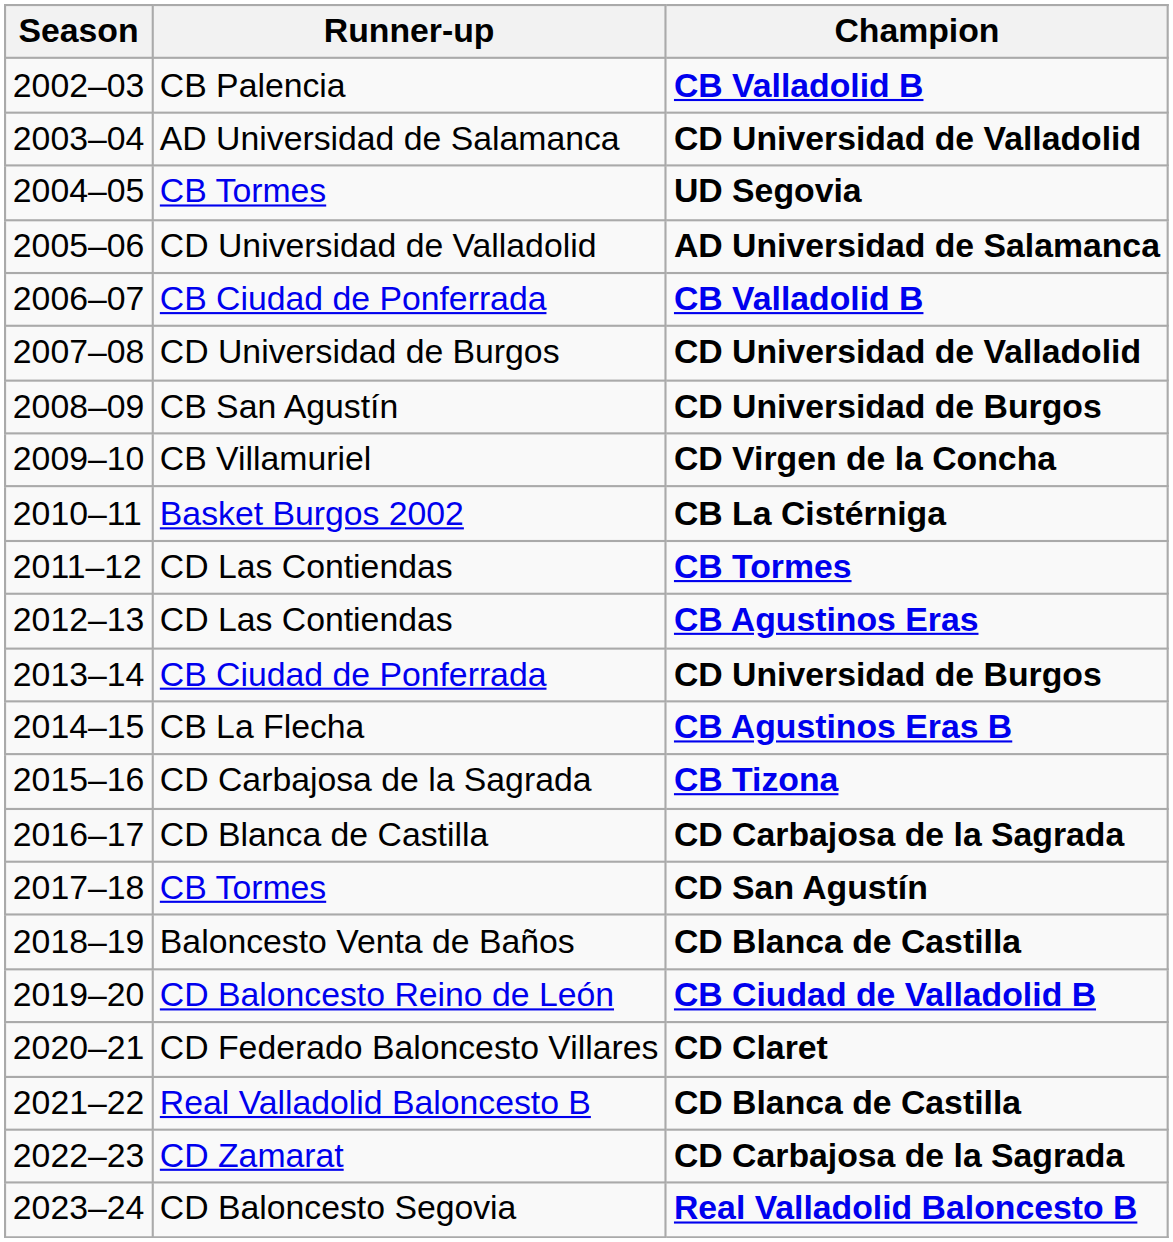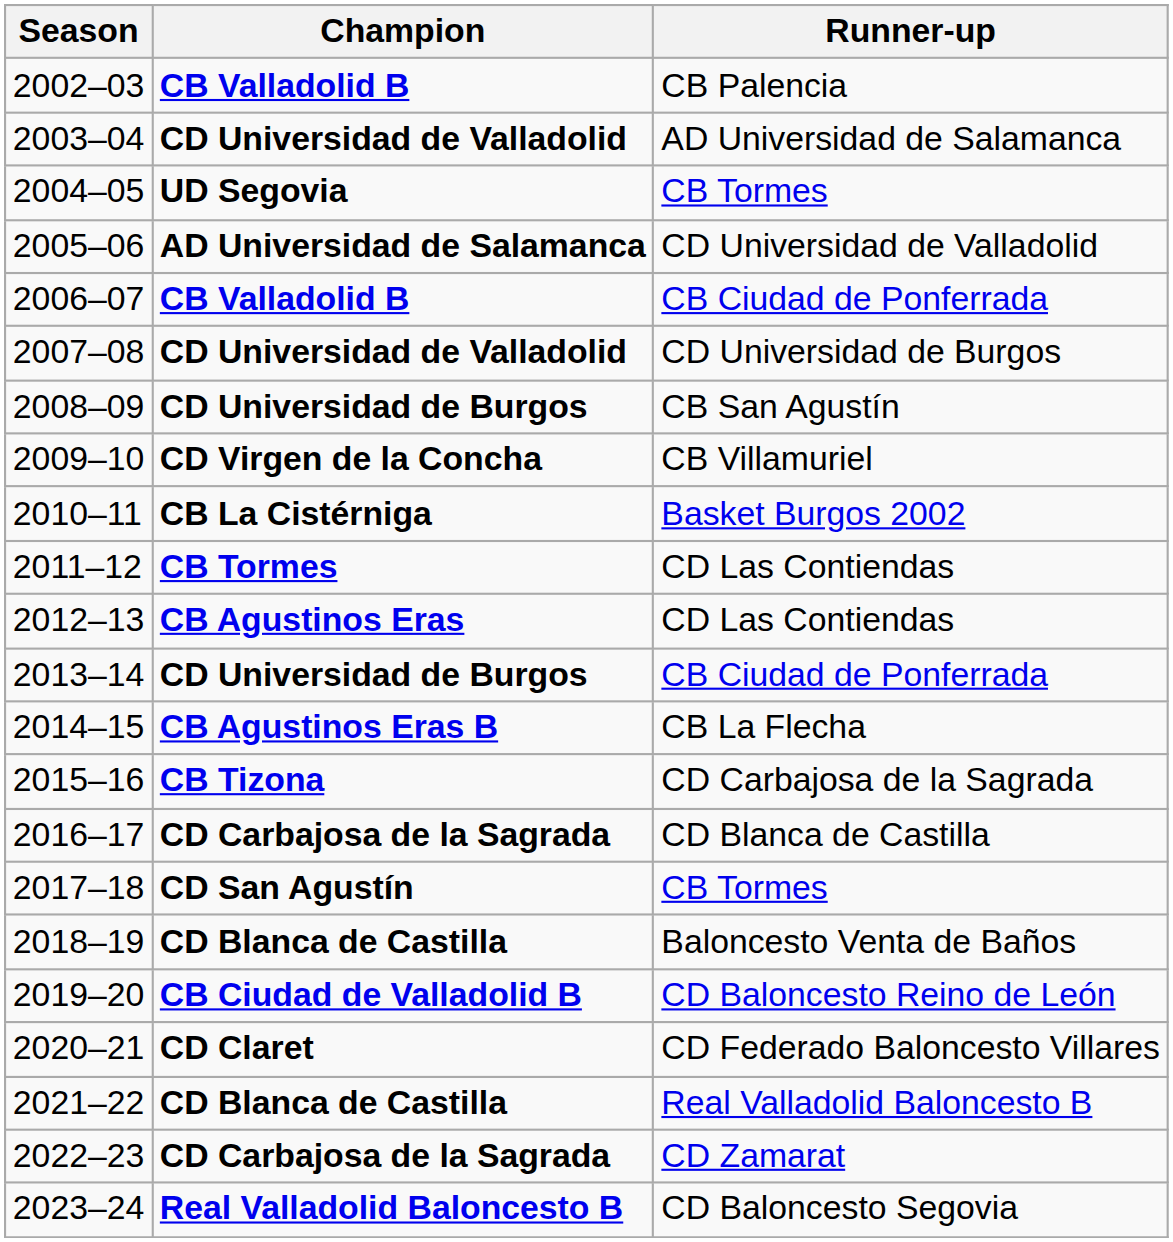 <table class="wikitable">
 <tr>
 <th>Season</th>
+<th>Champion</th>
 <th>Runner-up</th>
-<th>Champion</th>
 </tr>
 <tr>
 <td>2002–03</td>
+<td><strong><a href='#'>CB Valladolid B</a></strong></td>
 <td>CB Palencia</td>
-<td><strong><a href='#'>CB Valladolid B</a></strong></td>
 </tr>
 <tr>
 <td>2003–04</td>
+<td><strong>CD Universidad de Valladolid</strong></td>
 <td>AD Universidad de Salamanca</td>
-<td><strong>CD Universidad de Valladolid</strong></td>
 </tr>
 <tr>
 <td>2004–05</td>
+<td><strong>UD Segovia</strong></td>
 <td><a href='#'>CB Tormes</a></td>
-<td><strong>UD Segovia</strong></td>
 </tr>
 <tr>
 <td>2005–06</td>
+<td><strong>AD Universidad de Salamanca</strong></td>
 <td>CD Universidad de Valladolid</td>
-<td><strong>AD Universidad de Salamanca</strong></td>
 </tr>
 <tr>
 <td>2006–07</td>
+<td><strong><a href='#'>CB Valladolid B</a></strong></td>
 <td><a href='#'>CB Ciudad de Ponferrada</a></td>
-<td><strong><a href='#'>CB Valladolid B</a></strong></td>
 </tr>
 <tr>
 <td>2007–08</td>
+<td><strong>CD Universidad de Valladolid</strong></td>
 <td>CD Universidad de Burgos</td>
-<td><strong>CD Universidad de Valladolid</strong></td>
 </tr>
 <tr>
 <td>2008–09</td>
+<td><strong>CD Universidad de Burgos</strong></td>
 <td>CB San Agustín</td>
-<td><strong>CD Universidad de Burgos</strong></td>
 </tr>
 <tr>
 <td>2009–10</td>
+<td><strong>CD Virgen de la Concha</strong></td>
 <td>CB Villamuriel</td>
-<td><strong>CD Virgen de la Concha</strong></td>
 </tr>
 <tr>
 <td>2010–11</td>
+<td><strong>CB La Cistérniga</strong></td>
 <td><a href='#'>Basket Burgos 2002</a></td>
-<td><strong>CB La Cistérniga</strong></td>
 </tr>
 <tr>
 <td>2011–12</td>
+<td><strong><a href='#'>CB Tormes</a></strong></td>
 <td>CD Las Contiendas</td>
-<td><strong><a href='#'>CB Tormes</a></strong></td>
 </tr>
 <tr>
 <td>2012–13</td>
+<td><strong><a href='#'>CB Agustinos Eras</a></strong></td>
 <td>CD Las Contiendas</td>
-<td><strong><a href='#'>CB Agustinos Eras</a></strong></td>
 </tr>
 <tr>
 <td>2013–14</td>
+<td><strong>CD Universidad de Burgos</strong></td>
 <td><a href='#'>CB Ciudad de Ponferrada</a></td>
-<td><strong>CD Universidad de Burgos</strong></td>
 </tr>
 <tr>
 <td>2014–15</td>
+<td><strong><a href='#'>CB Agustinos Eras B</a></strong></td>
 <td>CB La Flecha</td>
-<td><strong><a href='#'>CB Agustinos Eras B</a></strong></td>
 </tr>
 <tr>
 <td>2015–16</td>
+<td><strong><a href='#'>CB Tizona</a></strong></td>
 <td>CD Carbajosa de la Sagrada</td>
-<td><strong><a href='#'>CB Tizona</a></strong></td>
 </tr>
 <tr>
 <td>2016–17</td>
+<td><strong>CD Carbajosa de la Sagrada</strong></td>
 <td>CD Blanca de Castilla</td>
-<td><strong>CD Carbajosa de la Sagrada</strong></td>
 </tr>
 <tr>
 <td>2017–18</td>
+<td><strong>CD San Agustín</strong></td>
 <td><a href='#'>CB Tormes</a></td>
-<td><strong>CD San Agustín</strong></td>
 </tr>
 <tr>
 <td>2018–19</td>
+<td><strong>CD Blanca de Castilla</strong></td>
 <td>Baloncesto Venta de Baños</td>
-<td><strong>CD Blanca de Castilla</strong></td>
 </tr>
 <tr>
 <td>2019–20</td>
+<td><a href='#'><strong>CB Ciudad de Valladolid B</strong></a></td>
 <td><a href='#'>CD Baloncesto Reino de León</a></td>
-<td><a href='#'><strong>CB Ciudad de Valladolid B</strong></a></td>
 </tr>
 <tr>
 <td>2020–21</td>
+<td><strong>CD Claret</strong></td>
 <td>CD Federado Baloncesto Villares</td>
-<td><strong>CD Claret</strong></td>
 </tr>
 <tr>
 <td>2021–22</td>
+<td><strong>CD Blanca de Castilla</strong></td>
 <td><a href='#'>Real Valladolid Baloncesto B</a></td>
-<td><strong>CD Blanca de Castilla</strong></td>
 </tr>
 <tr>
 <td>2022–23</td>
+<td><strong>CD Carbajosa de la Sagrada</strong></td>
 <td><a href='#'>CD Zamarat</a></td>
-<td><strong>CD Carbajosa de la Sagrada</strong></td>
 </tr>
 <tr>
 <td>2023–24</td>
+<td><a href='#'><strong>Real Valladolid Baloncesto B</strong></a></td>
 <td>CD Baloncesto Segovia</td>
-<td><a href='#'><strong>Real Valladolid Baloncesto B</strong></a></td>
 </tr>
 </table>
